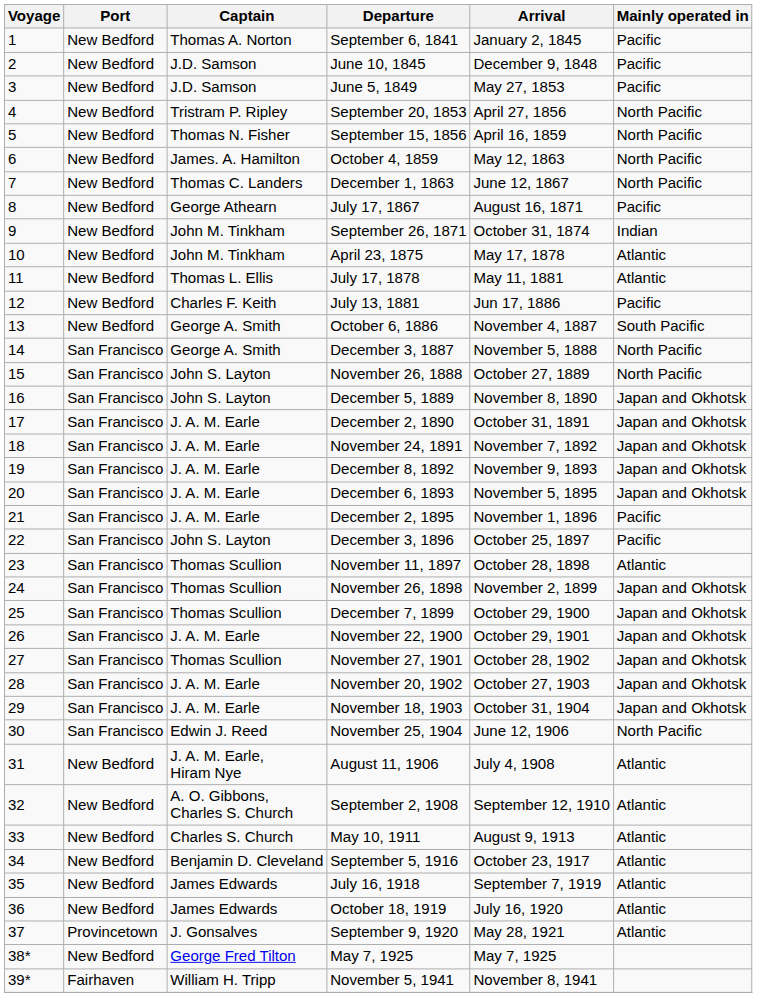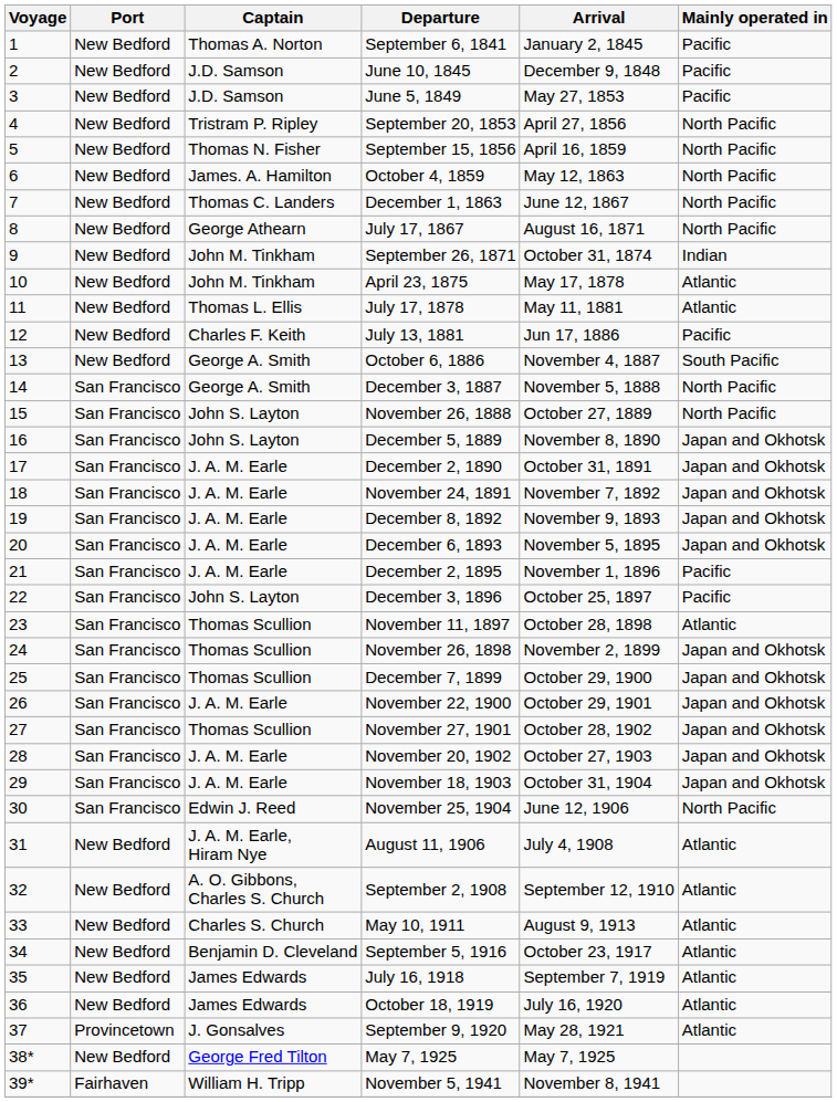 <table class="wikitable">
 <tr>
 <th>Voyage</th>
 <th>Port</th>
 <th>Captain</th>
 <th>Departure</th>
 <th>Arrival</th>
 <th>Mainly operated in</th>
 </tr>
 <tr>
 <td>1</td>
 <td>New Bedford</td>
 <td>Thomas A. Norton</td>
 <td>September 6, 1841</td>
 <td>January 2, 1845</td>
 <td>Pacific</td>
 </tr>
 <tr>
 <td>2</td>
 <td>New Bedford</td>
 <td>J.D. Samson</td>
 <td>June 10, 1845</td>
 <td>December 9, 1848</td>
 <td>Pacific</td>
 </tr>
 <tr>
 <td>3</td>
 <td>New Bedford</td>
 <td>J.D. Samson</td>
 <td>June 5, 1849</td>
 <td>May 27, 1853</td>
 <td>Pacific</td>
 </tr>
 <tr>
 <td>4</td>
 <td>New Bedford</td>
 <td>Tristram P. Ripley</td>
 <td>September 20, 1853</td>
 <td>April 27, 1856</td>
 <td>North Pacific</td>
 </tr>
 <tr>
 <td>5</td>
 <td>New Bedford</td>
 <td>Thomas N. Fisher</td>
 <td>September 15, 1856</td>
 <td>April 16, 1859</td>
 <td>North Pacific</td>
 </tr>
 <tr>
 <td>6</td>
 <td>New Bedford</td>
 <td>James. A. Hamilton</td>
 <td>October 4, 1859</td>
 <td>May 12, 1863</td>
 <td>North Pacific</td>
 </tr>
 <tr>
 <td>7</td>
 <td>New Bedford</td>
 <td>Thomas C. Landers</td>
 <td>December 1, 1863</td>
 <td>June 12, 1867</td>
 <td>North Pacific</td>
 </tr>
 <tr>
 <td>8</td>
 <td>New Bedford</td>
 <td>George Athearn</td>
 <td>July 17, 1867</td>
 <td>August 16, 1871</td>
-<td>Pacific</td>
+<td>North Pacific</td>
 </tr>
 <tr>
 <td>9</td>
 <td>New Bedford</td>
 <td>John M. Tinkham</td>
 <td>September 26, 1871</td>
 <td>October 31, 1874</td>
 <td>Indian</td>
 </tr>
 <tr>
 <td>10</td>
 <td>New Bedford</td>
 <td>John M. Tinkham</td>
 <td>April 23, 1875</td>
 <td>May 17, 1878</td>
 <td>Atlantic</td>
 </tr>
 <tr>
 <td>11</td>
 <td>New Bedford</td>
 <td>Thomas L. Ellis</td>
 <td>July 17, 1878</td>
 <td>May 11, 1881</td>
 <td>Atlantic</td>
 </tr>
 <tr>
 <td>12</td>
 <td>New Bedford</td>
 <td>Charles F. Keith</td>
 <td>July 13, 1881</td>
 <td>Jun 17, 1886</td>
 <td>Pacific</td>
 </tr>
 <tr>
 <td>13</td>
 <td>New Bedford</td>
 <td>George A. Smith</td>
 <td>October 6, 1886</td>
 <td>November 4, 1887</td>
 <td>South Pacific</td>
 </tr>
 <tr>
 <td>14</td>
 <td>San Francisco</td>
 <td>George A. Smith</td>
 <td>December 3, 1887</td>
 <td>November 5, 1888</td>
 <td>North Pacific</td>
 </tr>
 <tr>
 <td>15</td>
 <td>San Francisco</td>
 <td>John S. Layton</td>
 <td>November 26, 1888</td>
 <td>October 27, 1889</td>
 <td>North Pacific</td>
 </tr>
 <tr>
 <td>16</td>
 <td>San Francisco</td>
 <td>John S. Layton</td>
 <td>December 5, 1889</td>
 <td>November 8, 1890</td>
 <td>Japan and Okhotsk</td>
 </tr>
 <tr>
 <td>17</td>
 <td>San Francisco</td>
 <td>J. A. M. Earle</td>
 <td>December 2, 1890</td>
 <td>October 31, 1891</td>
 <td>Japan and Okhotsk</td>
 </tr>
 <tr>
 <td>18</td>
 <td>San Francisco</td>
 <td>J. A. M. Earle</td>
 <td>November 24, 1891</td>
 <td>November 7, 1892</td>
 <td>Japan and Okhotsk</td>
 </tr>
 <tr>
 <td>19</td>
 <td>San Francisco</td>
 <td>J. A. M. Earle</td>
 <td>December 8, 1892</td>
 <td>November 9, 1893</td>
 <td>Japan and Okhotsk</td>
 </tr>
 <tr>
 <td>20</td>
 <td>San Francisco</td>
 <td>J. A. M. Earle</td>
 <td>December 6, 1893</td>
 <td>November 5, 1895</td>
 <td>Japan and Okhotsk</td>
 </tr>
 <tr>
 <td>21</td>
 <td>San Francisco</td>
 <td>J. A. M. Earle</td>
 <td>December 2, 1895</td>
 <td>November 1, 1896</td>
 <td>Pacific</td>
 </tr>
 <tr>
 <td>22</td>
 <td>San Francisco</td>
 <td>John S. Layton</td>
 <td>December 3, 1896</td>
 <td>October 25, 1897</td>
 <td>Pacific</td>
 </tr>
 <tr>
 <td>23</td>
 <td>San Francisco</td>
 <td>Thomas Scullion</td>
 <td>November 11, 1897</td>
 <td>October 28, 1898</td>
 <td>Atlantic</td>
 </tr>
 <tr>
 <td>24</td>
 <td>San Francisco</td>
 <td>Thomas Scullion</td>
 <td>November 26, 1898</td>
 <td>November 2, 1899</td>
 <td>Japan and Okhotsk</td>
 </tr>
 <tr>
 <td>25</td>
 <td>San Francisco</td>
 <td>Thomas Scullion</td>
 <td>December 7, 1899</td>
 <td>October 29, 1900</td>
 <td>Japan and Okhotsk</td>
 </tr>
 <tr>
 <td>26</td>
 <td>San Francisco</td>
 <td>J. A. M. Earle</td>
 <td>November 22, 1900</td>
 <td>October 29, 1901</td>
 <td>Japan and Okhotsk</td>
 </tr>
 <tr>
 <td>27</td>
 <td>San Francisco</td>
 <td>Thomas Scullion</td>
 <td>November 27, 1901</td>
 <td>October 28, 1902</td>
 <td>Japan and Okhotsk</td>
 </tr>
 <tr>
 <td>28</td>
 <td>San Francisco</td>
 <td>J. A. M. Earle</td>
 <td>November 20, 1902</td>
 <td>October 27, 1903</td>
 <td>Japan and Okhotsk</td>
 </tr>
 <tr>
 <td>29</td>
 <td>San Francisco</td>
 <td>J. A. M. Earle</td>
 <td>November 18, 1903</td>
 <td>October 31, 1904</td>
 <td>Japan and Okhotsk</td>
 </tr>
 <tr>
 <td>30</td>
 <td>San Francisco</td>
 <td>Edwin J. Reed</td>
 <td>November 25, 1904</td>
 <td>June 12, 1906</td>
 <td>North Pacific</td>
 </tr>
 <tr>
 <td>31</td>
 <td>New Bedford</td>
 <td>J. A. M. Earle, <br> Hiram Nye</td>
 <td>August 11, 1906</td>
 <td>July 4, 1908</td>
 <td>Atlantic</td>
 </tr>
 <tr>
 <td>32</td>
 <td>New Bedford</td>
 <td>A. O. Gibbons, <br> Charles S. Church</td>
 <td>September 2, 1908</td>
 <td>September 12, 1910</td>
 <td>Atlantic</td>
 </tr>
 <tr>
 <td>33</td>
 <td>New Bedford</td>
 <td>Charles S. Church</td>
 <td>May 10, 1911</td>
 <td>August 9, 1913</td>
 <td>Atlantic</td>
 </tr>
 <tr>
 <td>34</td>
 <td>New Bedford</td>
 <td>Benjamin D. Cleveland</td>
 <td>September 5, 1916</td>
 <td>October 23, 1917</td>
 <td>Atlantic</td>
 </tr>
 <tr>
 <td>35</td>
 <td>New Bedford</td>
 <td>James Edwards</td>
 <td>July 16, 1918</td>
 <td>September 7, 1919</td>
 <td>Atlantic</td>
 </tr>
 <tr>
 <td>36</td>
 <td>New Bedford</td>
 <td>James Edwards</td>
 <td>October 18, 1919</td>
 <td>July 16, 1920</td>
 <td>Atlantic</td>
 </tr>
 <tr>
 <td>37</td>
 <td>Provincetown</td>
 <td>J. Gonsalves</td>
 <td>September 9, 1920</td>
 <td>May 28, 1921</td>
 <td>Atlantic</td>
 </tr>
 <tr>
 <td>38*</td>
 <td>New Bedford</td>
 <td><a href='#'>George Fred Tilton</a></td>
 <td>May 7, 1925</td>
 <td>May 7, 1925</td>
 <td></td>
 </tr>
 <tr>
 <td>39*</td>
 <td>Fairhaven</td>
 <td>William H. Tripp</td>
 <td>November 5, 1941</td>
 <td>November 8, 1941</td>
 <td></td>
 </tr>
 <tr>
 </tr>
 </table>
